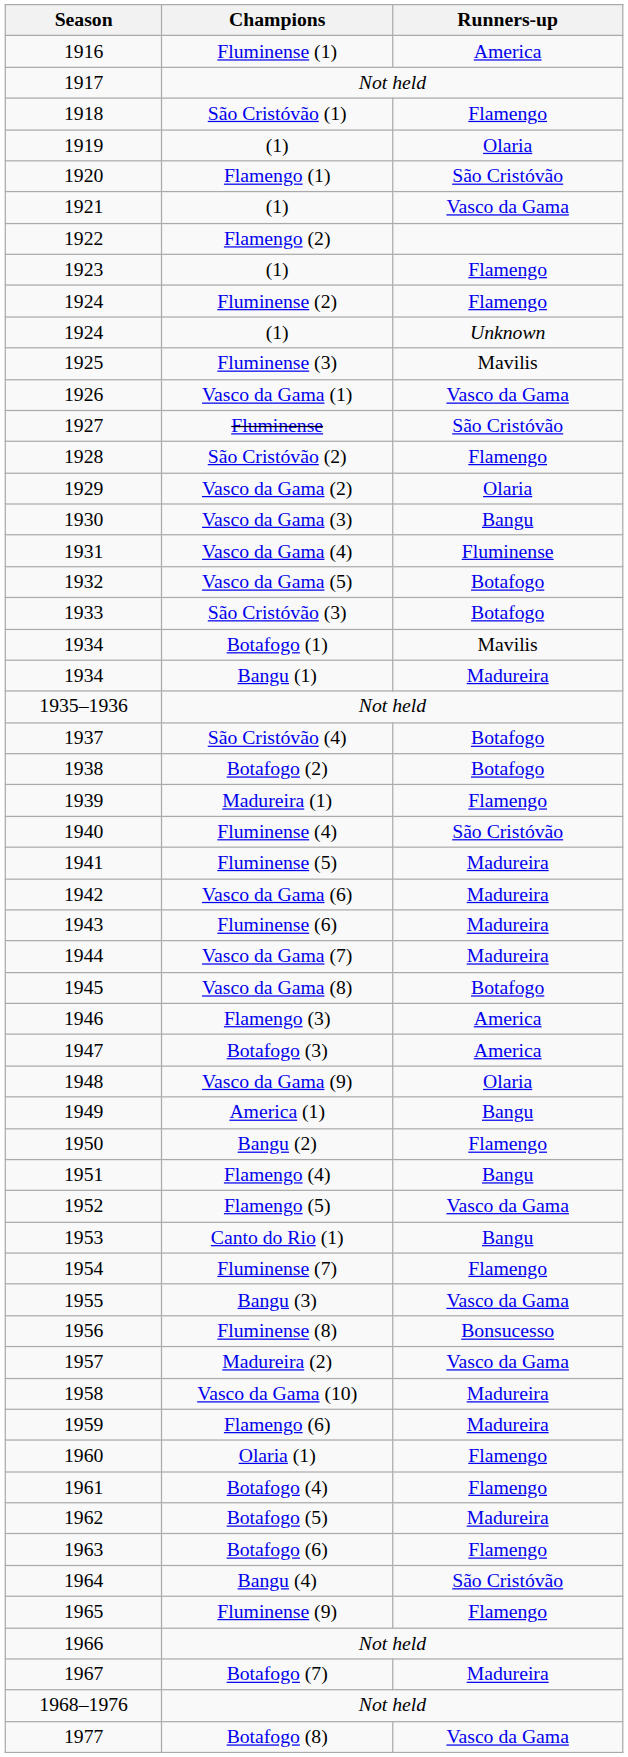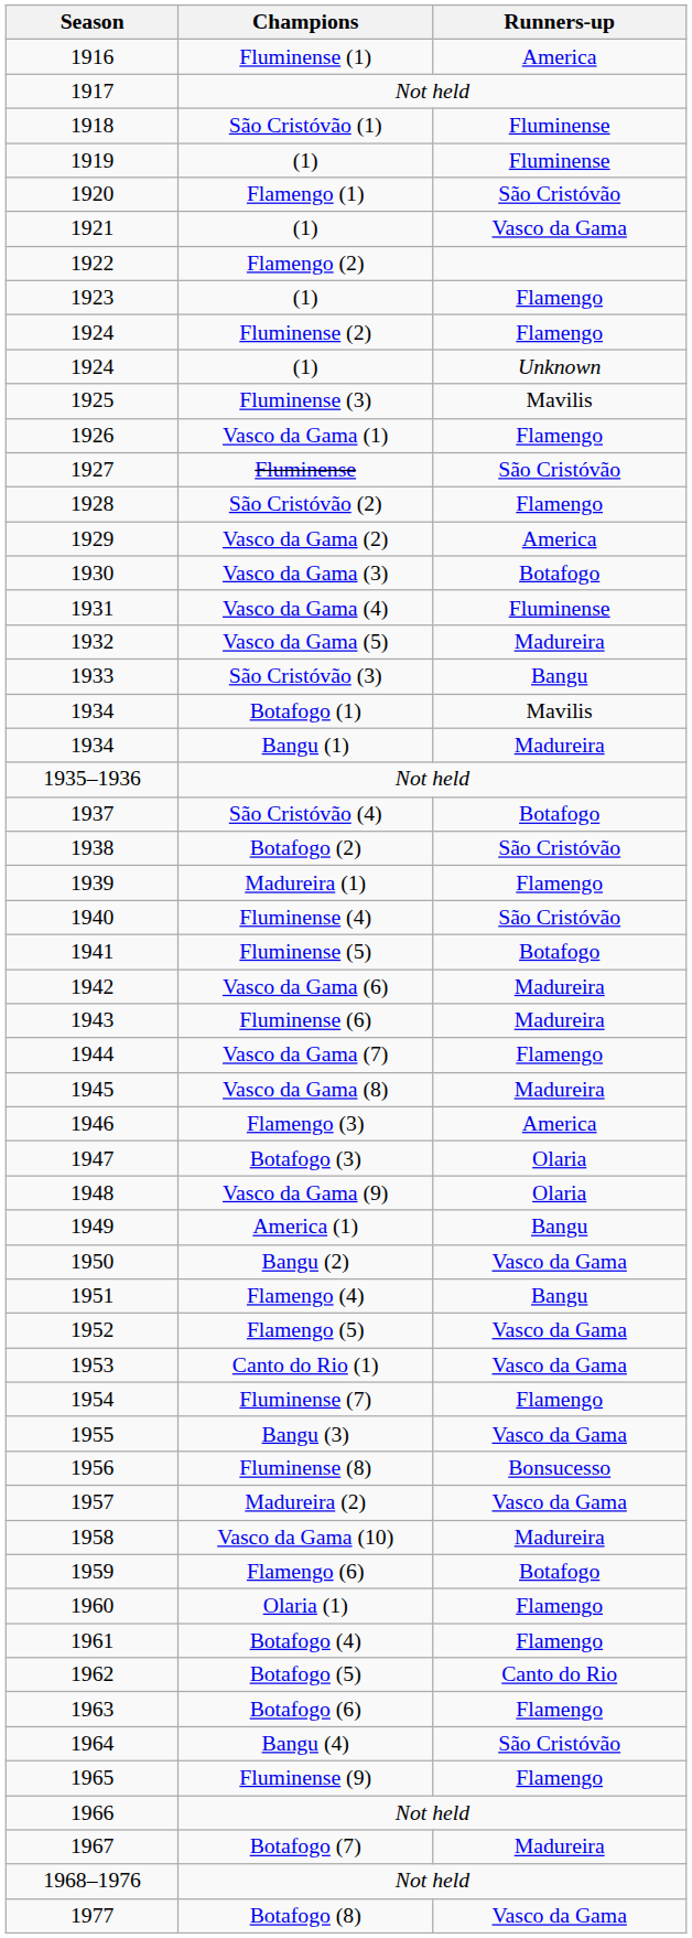 <table class="wikitable sortable" style="text-align:center; margin-left:1em;">
 <tr>
 <th style="width:120px">Season</th>
 <th style="width:180px">Champions</th>
 <th style="width:180px">Runners-up</th>
 </tr>
 <tr>
 <td>1916</td>
 <td><a href='#'>Fluminense</a> (1)</td>
 <td><a href='#'>America</a></td>
 </tr>
 <tr>
 <td>1917</td>
 <td colspan=2 align=center><em>Not held</em></td>
 </tr>
 <tr>
 <td>1918</td>
 <td><a href='#'>São Cristóvão</a> (1)</td>
-<td><a href='#'>Flamengo</a></td>
+<td><a href='#'>Fluminense</a></td>
 </tr>
 <tr>
 <td>1919</td>
 <td> (1)</td>
-<td><a href='#'>Olaria</a></td>
+<td><a href='#'>Fluminense</a></td>
 </tr>
 <tr>
 <td>1920</td>
 <td><a href='#'>Flamengo</a> (1)</td>
 <td><a href='#'>São Cristóvão</a></td>
 </tr>
 <tr>
 <td>1921</td>
 <td> (1)</td>
 <td><a href='#'>Vasco da Gama</a></td>
 </tr>
 <tr>
 <td>1922</td>
 <td><a href='#'>Flamengo</a> (2)</td>
 <td></td>
 </tr>
 <tr>
 <td>1923</td>
 <td> (1)</td>
 <td><a href='#'>Flamengo</a></td>
 </tr>
 <tr>
 <td>1924 </td>
 <td><a href='#'>Fluminense</a> (2)</td>
 <td><a href='#'>Flamengo</a></td>
 </tr>
 <tr>
 <td>1924 </td>
 <td> (1)</td>
 <td><em>Unknown</em></td>
 </tr>
 <tr>
 <td>1925</td>
 <td><a href='#'>Fluminense</a> (3)</td>
 <td>Mavilis</td>
 </tr>
 <tr>
 <td>1926</td>
 <td><a href='#'>Vasco da Gama</a> (1)</td>
-<td><a href='#'>Vasco da Gama</a></td>
+<td><a href='#'>Flamengo</a></td>
 </tr>
 <tr>
 <td>1927</td>
 <td><s><a href='#'>Fluminense</a></s></td>
 <td><a href='#'>São Cristóvão</a></td>
 </tr>
 <tr>
 <td>1928</td>
 <td><a href='#'>São Cristóvão</a> (2)</td>
 <td><a href='#'>Flamengo</a></td>
 </tr>
 <tr>
 <td>1929</td>
 <td><a href='#'>Vasco da Gama</a> (2)</td>
-<td><a href='#'>Olaria</a></td>
+<td><a href='#'>America</a></td>
 </tr>
 <tr>
 <td>1930</td>
 <td><a href='#'>Vasco da Gama</a> (3)</td>
-<td><a href='#'>Bangu</a></td>
+<td><a href='#'>Botafogo</a></td>
 </tr>
 <tr>
 <td>1931</td>
 <td><a href='#'>Vasco da Gama</a> (4)</td>
 <td><a href='#'>Fluminense</a></td>
 </tr>
 <tr>
 <td>1932</td>
 <td><a href='#'>Vasco da Gama</a> (5)</td>
-<td><a href='#'>Botafogo</a></td>
+<td><a href='#'>Madureira</a></td>
 </tr>
 <tr>
 <td>1933</td>
 <td><a href='#'>São Cristóvão</a> (3)</td>
-<td><a href='#'>Botafogo</a></td>
+<td><a href='#'>Bangu</a></td>
 </tr>
 <tr>
 <td>1934 </td>
 <td><a href='#'>Botafogo</a> (1)</td>
 <td>Mavilis</td>
 </tr>
 <tr>
 <td>1934 </td>
 <td><a href='#'>Bangu</a> (1)</td>
 <td><a href='#'>Madureira</a></td>
 </tr>
 <tr>
 <td>1935–1936</td>
 <td colspan=2 align=center><em>Not held</em></td>
 </tr>
 <tr>
 <td>1937 </td>
 <td><a href='#'>São Cristóvão</a> (4)</td>
 <td><a href='#'>Botafogo</a></td>
 </tr>
 <tr>
 <td>1938</td>
 <td><a href='#'>Botafogo</a> (2)</td>
-<td><a href='#'>Botafogo</a></td>
+<td><a href='#'>São Cristóvão</a></td>
 </tr>
 <tr>
 <td>1939</td>
 <td><a href='#'>Madureira</a> (1)</td>
 <td><a href='#'>Flamengo</a></td>
 </tr>
 <tr>
 <td>1940</td>
 <td><a href='#'>Fluminense</a> (4)</td>
 <td><a href='#'>São Cristóvão</a></td>
 </tr>
 <tr>
 <td>1941</td>
 <td><a href='#'>Fluminense</a> (5)</td>
-<td><a href='#'>Madureira</a></td>
+<td><a href='#'>Botafogo</a></td>
 </tr>
 <tr>
 <td>1942</td>
 <td><a href='#'>Vasco da Gama</a> (6)</td>
 <td><a href='#'>Madureira</a></td>
 </tr>
 <tr>
 <td>1943</td>
 <td><a href='#'>Fluminense</a> (6)</td>
 <td><a href='#'>Madureira</a></td>
 </tr>
 <tr>
 <td>1944</td>
 <td><a href='#'>Vasco da Gama</a> (7)</td>
-<td><a href='#'>Madureira</a></td>
+<td><a href='#'>Flamengo</a></td>
 </tr>
 <tr>
 <td>1945</td>
 <td><a href='#'>Vasco da Gama</a> (8)</td>
-<td><a href='#'>Botafogo</a></td>
+<td><a href='#'>Madureira</a></td>
 </tr>
 <tr>
 <td>1946</td>
 <td><a href='#'>Flamengo</a> (3)</td>
 <td><a href='#'>America</a></td>
 </tr>
 <tr>
 <td>1947</td>
 <td><a href='#'>Botafogo</a> (3)</td>
-<td><a href='#'>America</a></td>
+<td><a href='#'>Olaria</a></td>
 </tr>
 <tr>
 <td>1948</td>
 <td><a href='#'>Vasco da Gama</a> (9)</td>
 <td><a href='#'>Olaria</a></td>
 </tr>
 <tr>
 <td>1949</td>
 <td><a href='#'>America</a> (1)</td>
 <td><a href='#'>Bangu</a></td>
 </tr>
 <tr>
 <td>1950</td>
 <td><a href='#'>Bangu</a> (2)</td>
-<td><a href='#'>Flamengo</a></td>
+<td><a href='#'>Vasco da Gama</a></td>
 </tr>
 <tr>
 <td>1951</td>
 <td><a href='#'>Flamengo</a> (4)</td>
 <td><a href='#'>Bangu</a></td>
 </tr>
 <tr>
 <td>1952</td>
 <td><a href='#'>Flamengo</a> (5)</td>
 <td><a href='#'>Vasco da Gama</a></td>
 </tr>
 <tr>
 <td>1953</td>
 <td><a href='#'>Canto do Rio</a> (1)</td>
-<td><a href='#'>Bangu</a></td>
+<td><a href='#'>Vasco da Gama</a></td>
 </tr>
 <tr>
 <td>1954</td>
 <td><a href='#'>Fluminense</a> (7)</td>
 <td><a href='#'>Flamengo</a></td>
 </tr>
 <tr>
 <td>1955</td>
 <td><a href='#'>Bangu</a> (3)</td>
 <td><a href='#'>Vasco da Gama</a></td>
 </tr>
 <tr>
 <td>1956</td>
 <td><a href='#'>Fluminense</a> (8)</td>
 <td><a href='#'>Bonsucesso</a></td>
 </tr>
 <tr>
 <td>1957</td>
 <td><a href='#'>Madureira</a> (2)</td>
 <td><a href='#'>Vasco da Gama</a></td>
 </tr>
 <tr>
 <td>1958</td>
 <td><a href='#'>Vasco da Gama</a> (10)</td>
 <td><a href='#'>Madureira</a></td>
 </tr>
 <tr>
 <td>1959</td>
 <td><a href='#'>Flamengo</a> (6)</td>
-<td><a href='#'>Madureira</a></td>
+<td><a href='#'>Botafogo</a></td>
 </tr>
 <tr>
 <td>1960</td>
 <td><a href='#'>Olaria</a> (1)</td>
 <td><a href='#'>Flamengo</a></td>
 </tr>
 <tr>
 <td>1961</td>
 <td><a href='#'>Botafogo</a> (4)</td>
 <td><a href='#'>Flamengo</a></td>
 </tr>
 <tr>
 <td>1962</td>
 <td><a href='#'>Botafogo</a> (5)</td>
-<td><a href='#'>Madureira</a></td>
+<td><a href='#'>Canto do Rio</a></td>
 </tr>
 <tr>
 <td>1963</td>
 <td><a href='#'>Botafogo</a> (6)</td>
 <td><a href='#'>Flamengo</a></td>
 </tr>
 <tr>
 <td>1964</td>
 <td><a href='#'>Bangu</a> (4)</td>
 <td><a href='#'>São Cristóvão</a></td>
 </tr>
 <tr>
 <td>1965</td>
 <td><a href='#'>Fluminense</a> (9)</td>
 <td><a href='#'>Flamengo</a></td>
 </tr>
 <tr>
 <td>1966</td>
 <td colspan=2 align=center><em>Not held</em></td>
 </tr>
 <tr>
 <td>1967</td>
 <td><a href='#'>Botafogo</a> (7)</td>
 <td><a href='#'>Madureira</a></td>
 </tr>
 <tr>
 <td>1968–1976</td>
 <td colspan=2 align=center><em>Not held</em></td>
 </tr>
 <tr>
 <td>1977</td>
 <td><a href='#'>Botafogo</a> (8)</td>
 <td><a href='#'>Vasco da Gama</a></td>
 </tr>
 </table>
